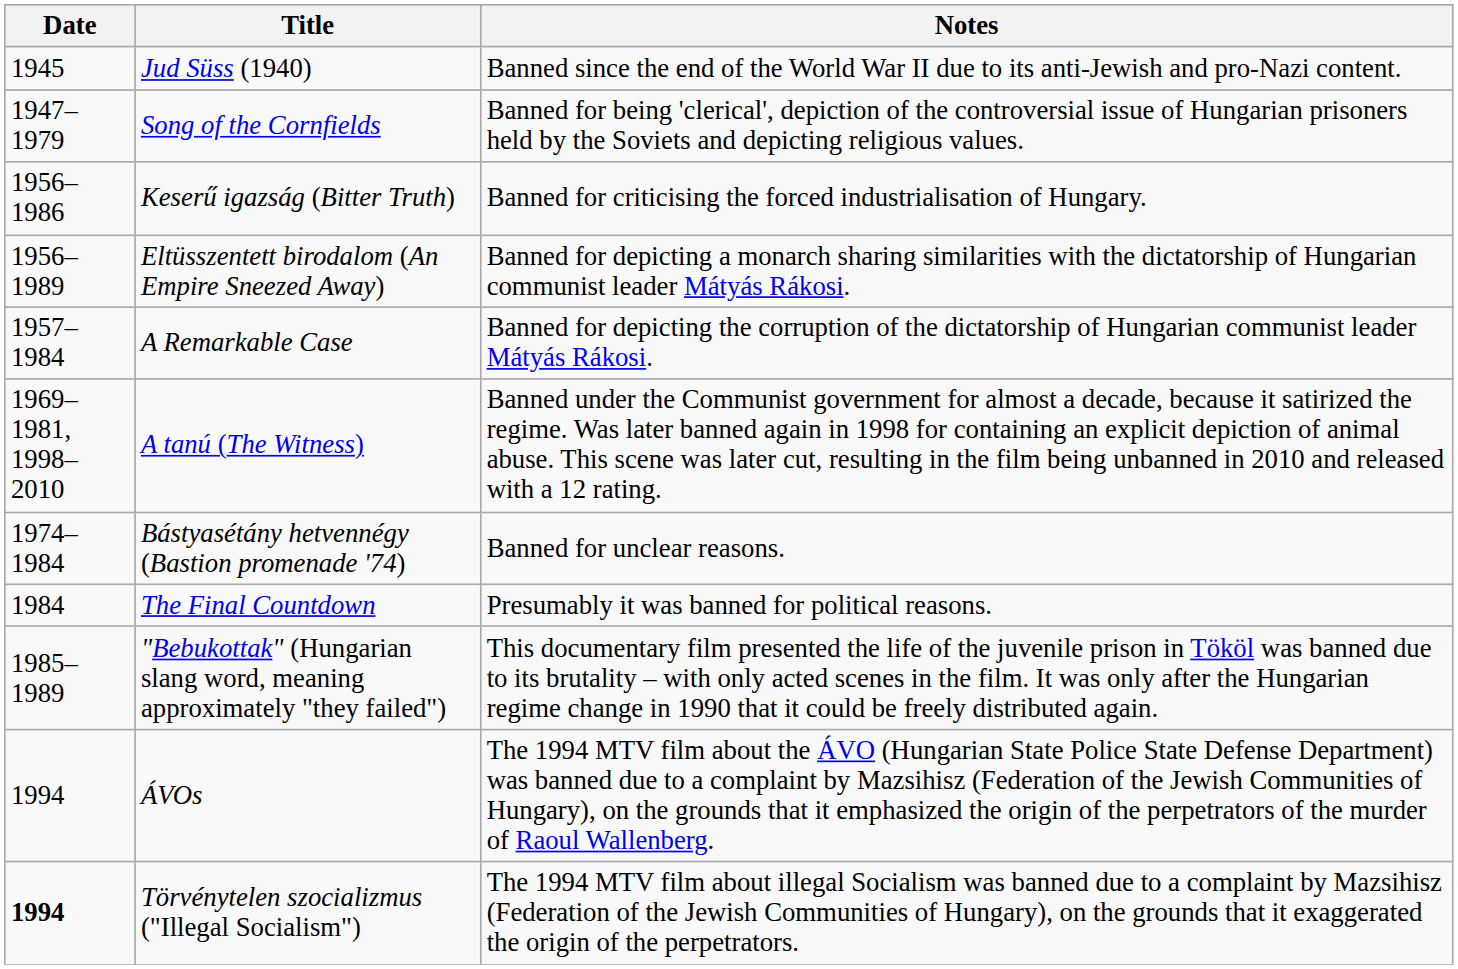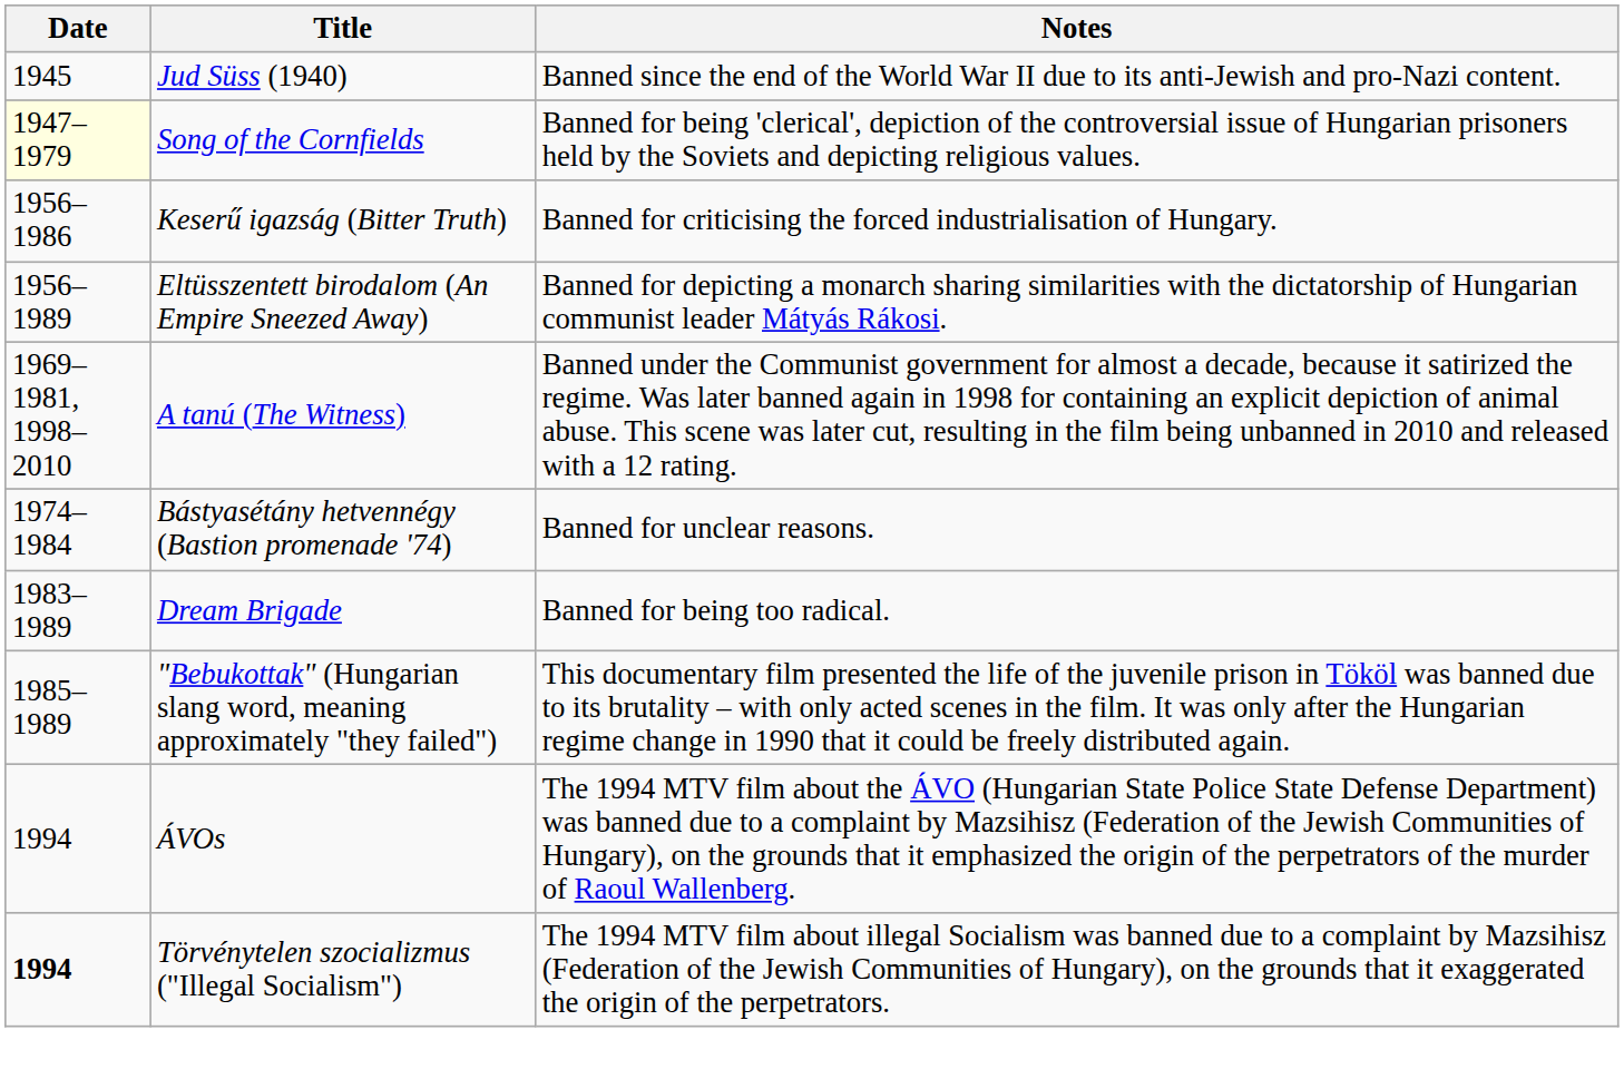 <table class="wikitable sortable">
 <tr>
 <th>Date</th>
 <th>Title</th>
 <th>Notes</th>
 </tr>
 <tr>
 <td>1945</td>
 <td><em><a href='#'>Jud Süss</a></em> (1940)</td>
 <td>Banned since the end of the World War II due to its anti-Jewish and pro-Nazi content.</td>
 </tr>
 <tr>
-<td>1947–1979</td>
+<td style="background: lightyellow;">1947–1979</td>
 <td><em><a href='#'>Song of the Cornfields</a></em></td>
 <td>Banned for being 'clerical', depiction of the controversial issue of Hungarian prisoners held by the Soviets and depicting religious values.</td>
 </tr>
 <tr>
 <td>1956–1986</td>
 <td><em>Keserű igazság</em> (<em>Bitter Truth</em>)</td>
 <td>Banned for criticising the forced industrialisation of Hungary.</td>
 </tr>
 <tr>
 <td>1956–1989</td>
 <td><em>Eltüsszentett birodalom</em> (<em>An Empire Sneezed Away</em>)</td>
 <td>Banned for depicting a monarch sharing similarities with the dictatorship of Hungarian communist leader <a href='#'>Mátyás Rákosi</a>.</td>
 </tr>
 <tr>
-<td>1957–1984</td>
-<td><em>A Remarkable Case</em></td>
-<td>Banned for depicting the corruption of the dictatorship of Hungarian communist leader <a href='#'>Mátyás Rákosi</a>.</td>
-</tr>
-<tr>
 <td>1969–1981, 1998–2010</td>
 <td><a href='#'><em>A tanú</em> (<em>The Witness</em>)</a></td>
 <td>Banned under the Communist government for almost a decade, because it satirized the regime. Was later banned again in 1998 for containing an explicit depiction of animal abuse. This scene was later cut, resulting in the film being unbanned in 2010 and released with a 12 rating.</td>
 </tr>
 <tr>
 <td>1974–1984</td>
 <td><em>Bástyasétány hetvennégy</em> (<em>Bastion promenade '74</em>)</td>
 <td>Banned for unclear reasons.</td>
 </tr>
 <tr>
-<td>1984</td>
-<td><em><a href='#'>The Final Countdown</a></em></td>
-<td>Presumably it was banned for political reasons.</td>
+<td>1983–1989</td>
+<td><a href='#'><em>Dream Brigade</em></a></td>
+<td>Banned for being too radical.</td>
 </tr>
 <tr>
 <td>1985–1989</td>
 <td><em>"<a href='#'>Bebukottak</a>"</em> (Hungarian slang word, meaning approximately "they failed")</td>
 <td>This documentary film presented the life of the juvenile prison in <a href='#'>Tököl</a> was banned due to its brutality – with only acted scenes in the film. It was only after the Hungarian regime change in 1990 that it could be freely distributed again.</td>
 </tr>
 <tr>
 <td>1994</td>
 <td><em>ÁVOs</em></td>
 <td>The 1994 MTV film about the <a href='#'>ÁVO</a> (Hungarian State Police State Defense Department) was banned due to a complaint by Mazsihisz (Federation of the Jewish Communities of Hungary), on the grounds that it emphasized the origin of the perpetrators of the murder of <a href='#'>Raoul Wallenberg</a>.</td>
 </tr>
 <tr>
 <td><strong>1994</strong></td>
 <td><em>Törvénytelen szocializmus</em> ("Illegal Socialism")</td>
 <td>The 1994 MTV film about illegal Socialism was banned due to a complaint by Mazsihisz (Federation of the Jewish Communities of Hungary), on the grounds that it exaggerated the origin of the perpetrators.</td>
 </tr>
 </table>
